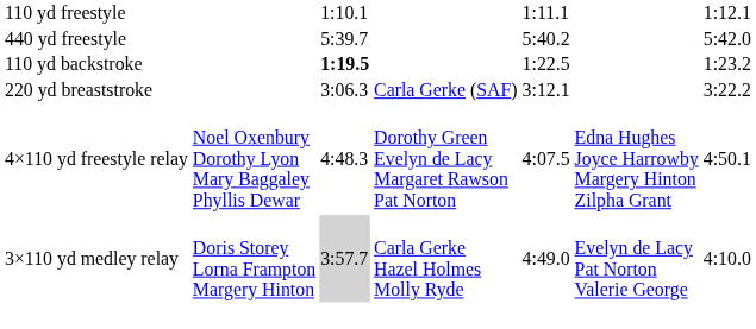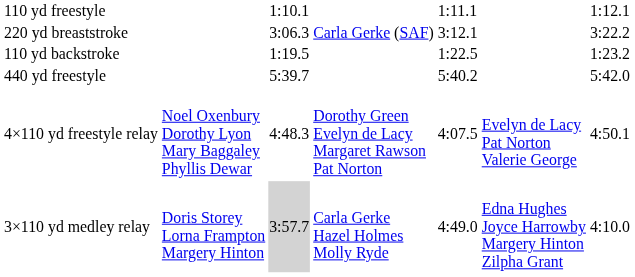 <table>
 <tr>
 <td>110 yd freestyle</td>
 <td></td>
 <td>1:10.1</td>
 <td></td>
 <td>1:11.1</td>
 <td></td>
 <td>1:12.1</td>
 </tr>
 <tr>
+<td>220 yd breaststroke</td>
+<td></td>
+<td>3:06.3</td>
+<td> <a href='#'>Carla Gerke</a> (<a href='#'>SAF</a>)</td>
+<td>3:12.1</td>
+<td></td>
+<td>3:22.2</td>
+</tr>
+<tr>
+<td>110 yd backstroke</td>
+<td></td>
+<td>1:19.5</td>
+<td></td>
+<td>1:22.5</td>
+<td></td>
+<td>1:23.2</td>
+</tr>
+<tr>
 <td>440 yd freestyle</td>
 <td></td>
 <td>5:39.7</td>
 <td></td>
 <td>5:40.2</td>
 <td></td>
 <td>5:42.0</td>
 </tr>
 <tr>
-<td>110 yd backstroke</td>
-<td></td>
-<td><strong>1:19.5</strong></td>
-<td></td>
-<td>1:22.5</td>
-<td></td>
-<td>1:23.2</td>
-</tr>
-<tr>
-<td>220 yd breaststroke</td>
-<td></td>
-<td>3:06.3</td>
-<td> <a href='#'>Carla Gerke</a> (<a href='#'>SAF</a>)</td>
-<td>3:12.1</td>
-<td></td>
-<td>3:22.2</td>
-</tr>
-<tr>
 <td nowrap>4×110 yd freestyle relay</td>
 <td><br><a href='#'>Noel Oxenbury</a><br><a href='#'>Dorothy Lyon</a><br><a href='#'>Mary Baggaley</a><br><a href='#'>Phyllis Dewar</a></td>
 <td>4:48.3</td>
 <td><br><a href='#'>Dorothy Green</a><br><a href='#'>Evelyn de Lacy</a><br><a href='#'>Margaret Rawson</a><br><a href='#'>Pat Norton</a></td>
 <td>4:07.5</td>
-<td><br><a href='#'>Edna Hughes</a><br><a href='#'>Joyce Harrowby</a><br><a href='#'>Margery Hinton</a><br><a href='#'>Zilpha Grant</a></td>
+<td><br><a href='#'>Evelyn de Lacy</a><br><a href='#'>Pat Norton</a><br><a href='#'>Valerie George</a></td>
 <td>4:50.1</td>
 </tr>
 <tr>
 <td>3×110 yd medley relay</td>
 <td><br><a href='#'>Doris Storey</a><br><a href='#'>Lorna Frampton</a><br><a href='#'>Margery Hinton</a></td>
 <td style="background: lightgrey;">3:57.7</td>
 <td><br><a href='#'>Carla Gerke</a><br><a href='#'>Hazel Holmes</a><br><a href='#'>Molly Ryde</a></td>
 <td>4:49.0</td>
-<td><br><a href='#'>Evelyn de Lacy</a><br><a href='#'>Pat Norton</a><br><a href='#'>Valerie George</a></td>
+<td><br><a href='#'>Edna Hughes</a><br><a href='#'>Joyce Harrowby</a><br><a href='#'>Margery Hinton</a><br><a href='#'>Zilpha Grant</a></td>
 <td>4:10.0</td>
 </tr>
 </table>
